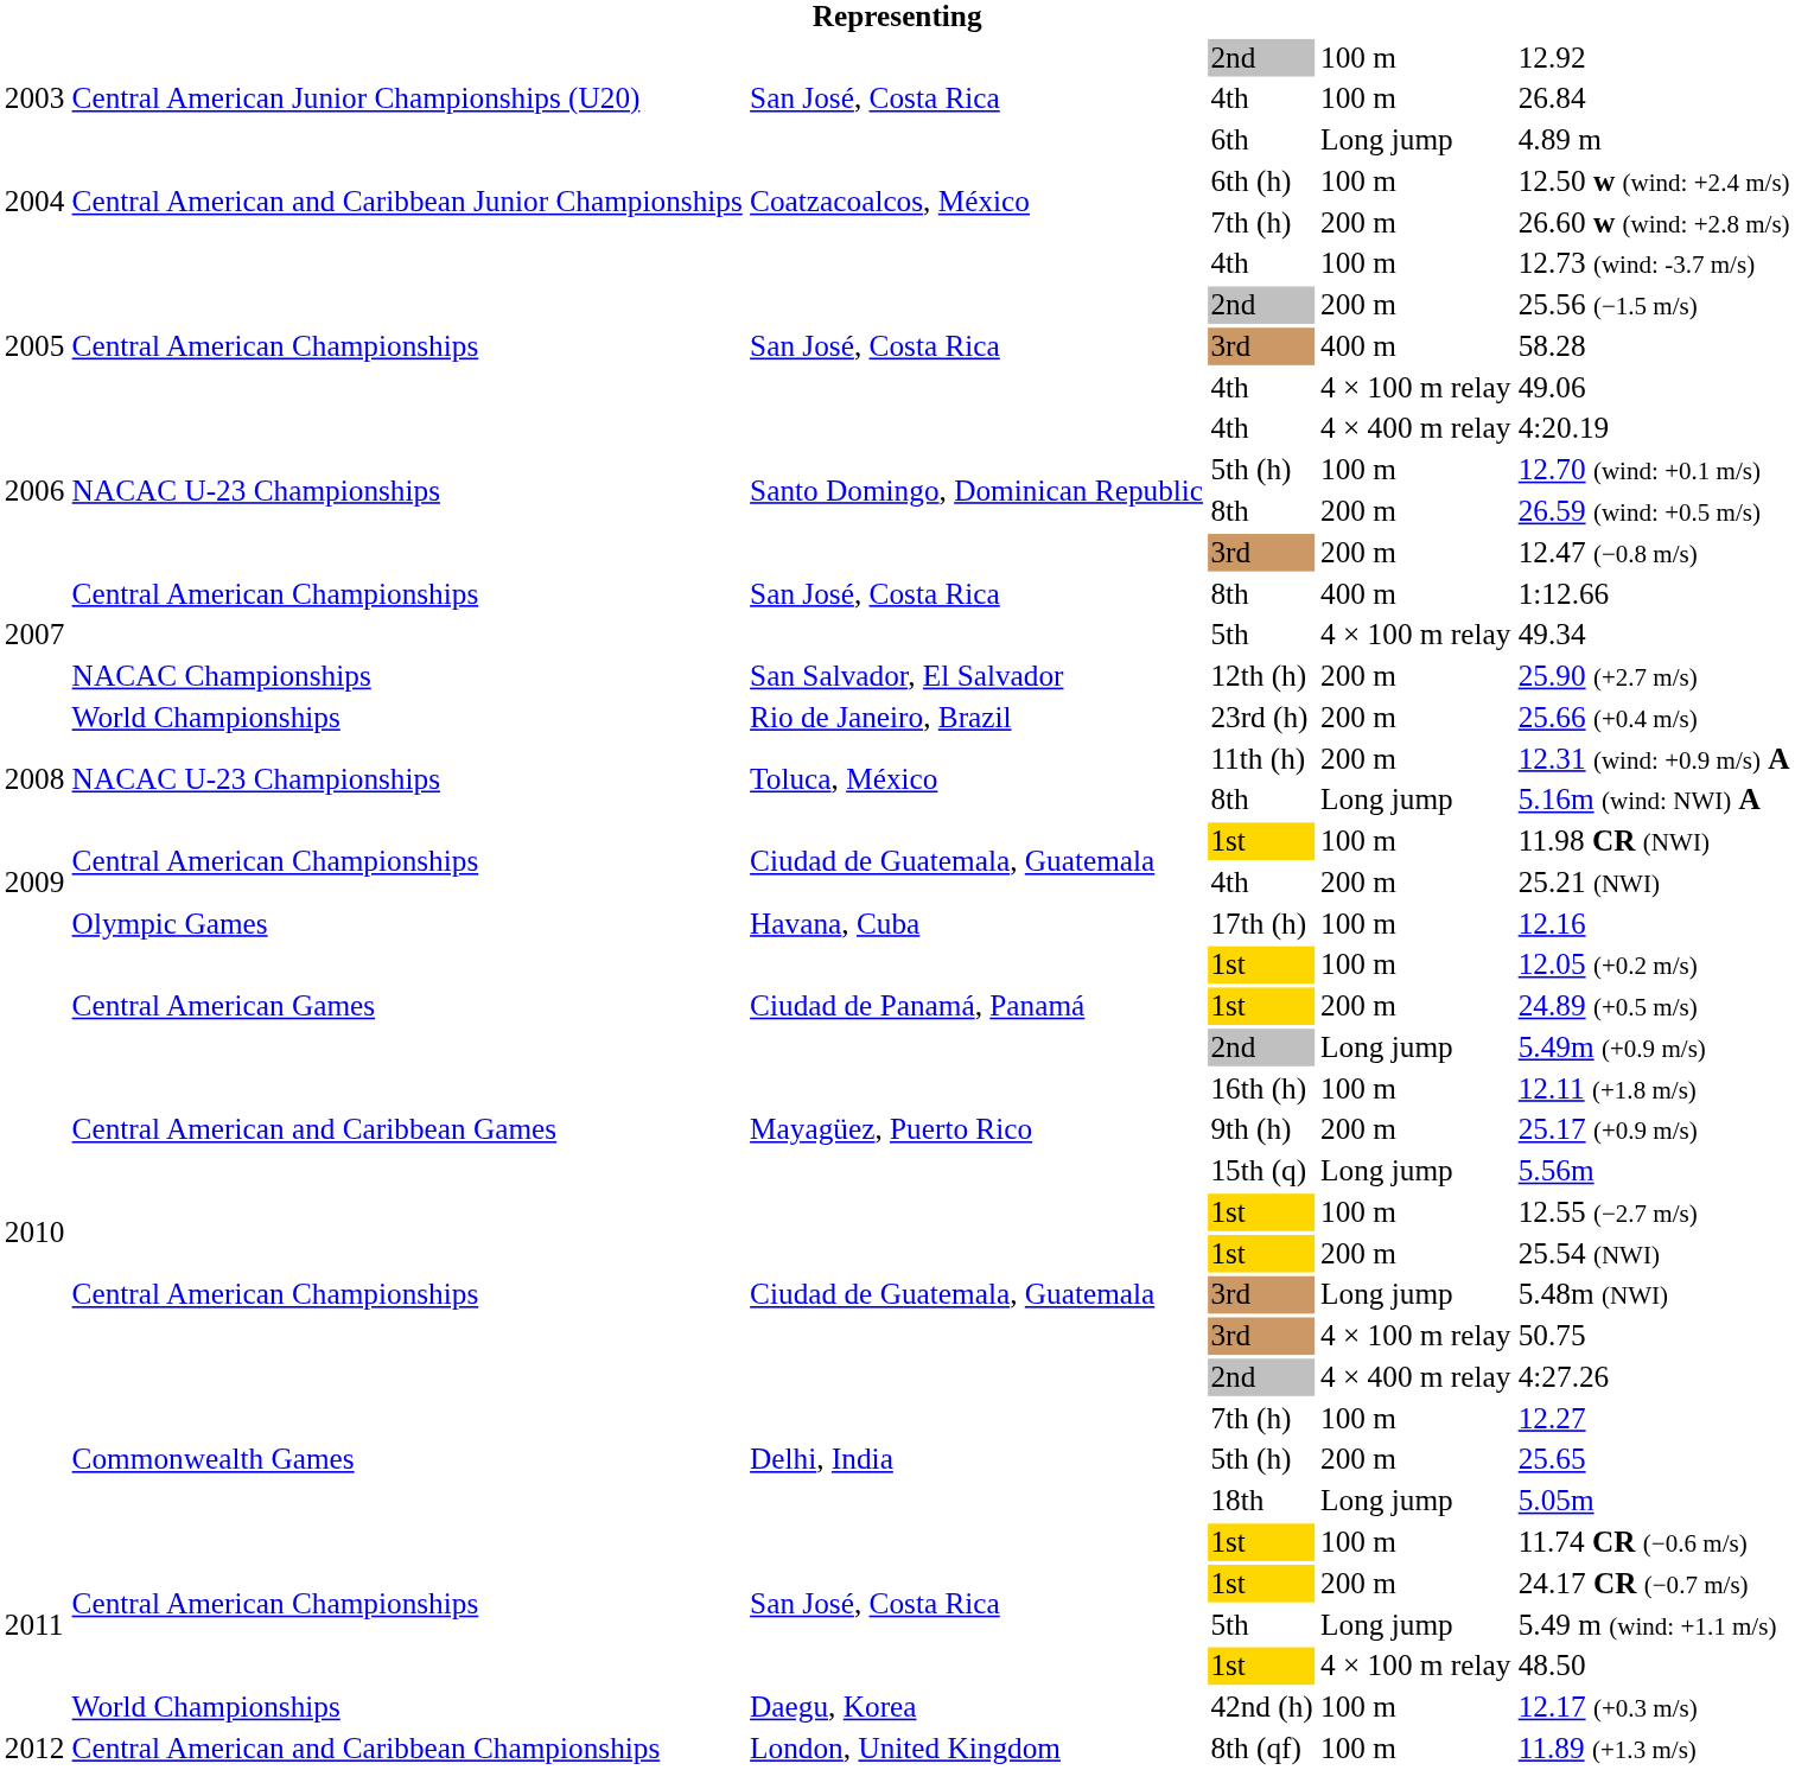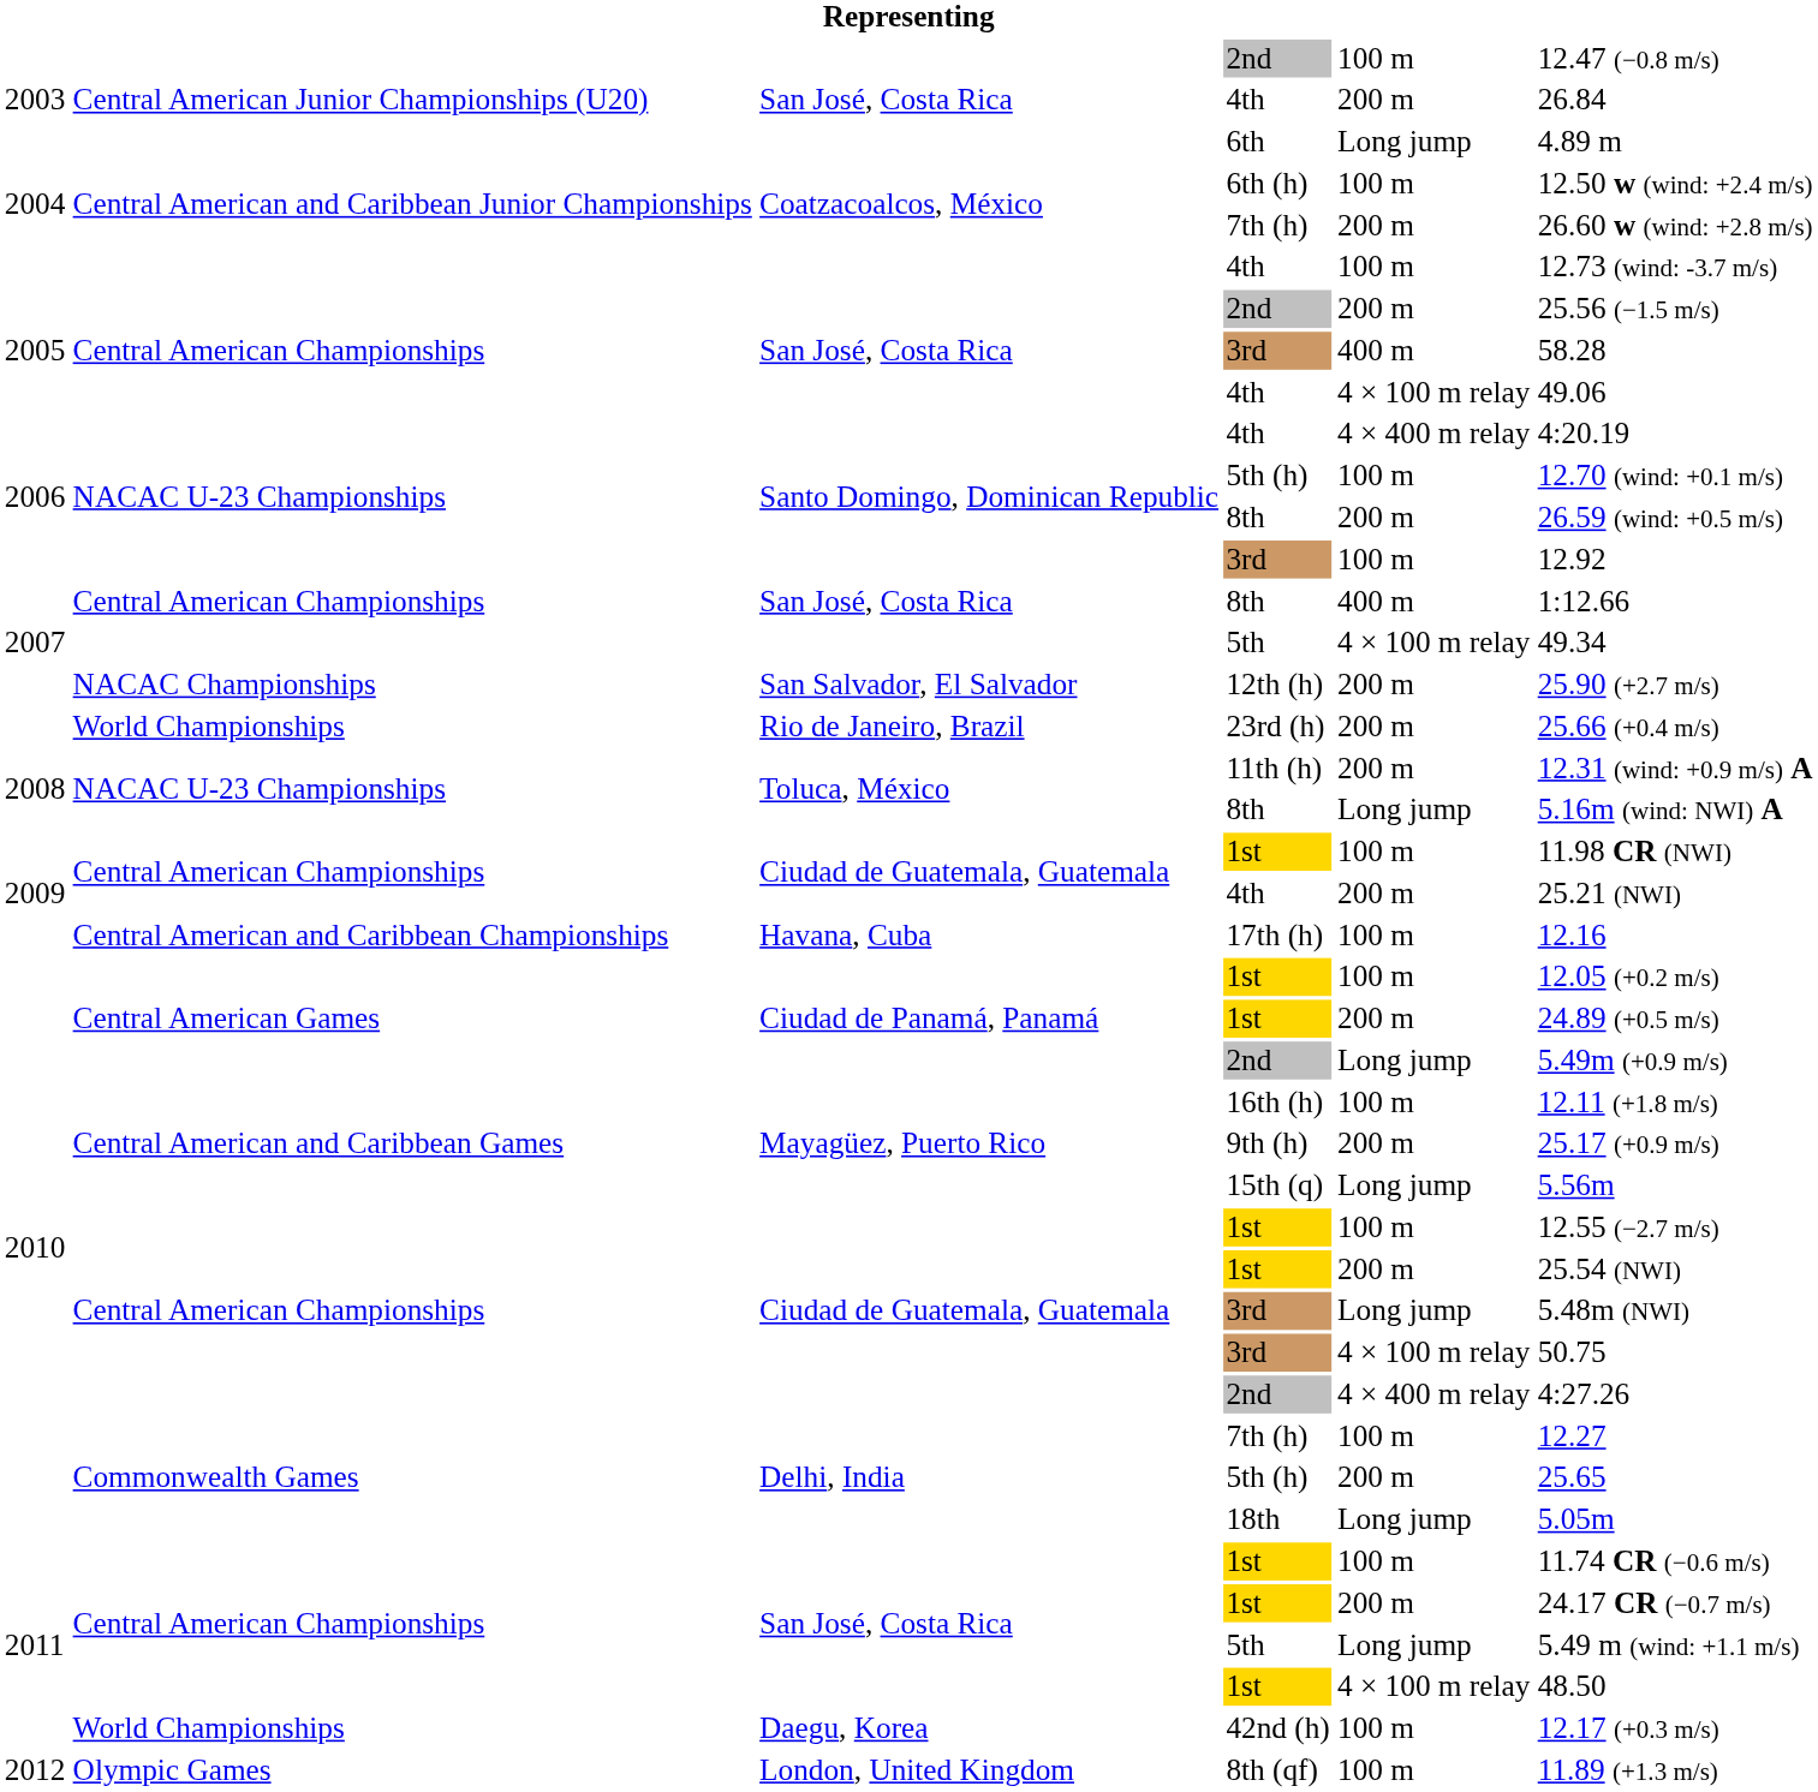 <table>
 <tr>
 <th colspan="6">Representing </th>
 </tr>
 <tr>
 <td rowspan=3>2003</td>
 <td rowspan=3><a href='#'>Central American Junior Championships (U20)</a></td>
 <td rowspan=3><a href='#'>San José</a>, <a href='#'>Costa Rica</a></td>
 <td bgcolor=silver>2nd</td>
 <td>100 m</td>
-<td>12.92</td>
+<td>12.47 <small>(−0.8 m/s)</small></td>
 </tr>
 <tr>
 <td>4th</td>
-<td>100 m</td>
+<td>200 m</td>
 <td>26.84</td>
 </tr>
 <tr>
 <td>6th</td>
 <td>Long jump</td>
 <td>4.89 m</td>
 </tr>
 <tr>
 <td rowspan=2>2004</td>
 <td rowspan=2><a href='#'>Central American and Caribbean Junior Championships</a></td>
 <td rowspan=2><a href='#'>Coatzacoalcos</a>, <a href='#'>México</a></td>
 <td>6th (h)</td>
 <td>100 m</td>
 <td>12.50 <strong>w</strong> <small>(wind: +2.4 m/s)</small></td>
 </tr>
 <tr>
 <td>7th (h)</td>
 <td>200 m</td>
 <td>26.60 <strong>w</strong> <small>(wind: +2.8 m/s)</small></td>
 </tr>
 <tr>
 <td rowspan = "5">2005</td>
 <td rowspan = "5"><a href='#'>Central American Championships</a></td>
 <td rowspan = "5"><a href='#'>San José</a>, <a href='#'>Costa Rica</a></td>
 <td>4th</td>
 <td>100 m</td>
 <td>12.73 <small>(wind: -3.7 m/s)</small></td>
 </tr>
 <tr>
 <td bgcolor=silver>2nd</td>
 <td>200 m</td>
 <td>25.56 <small>(−1.5 m/s)</small></td>
 </tr>
 <tr>
 <td bgcolor=cc9966>3rd</td>
 <td>400 m</td>
 <td>58.28</td>
 </tr>
 <tr>
 <td>4th</td>
 <td>4 × 100 m relay</td>
 <td>49.06</td>
 </tr>
 <tr>
 <td>4th</td>
 <td>4 × 400 m relay</td>
 <td>4:20.19</td>
 </tr>
 <tr>
 <td rowspan=2>2006</td>
 <td rowspan=2><a href='#'>NACAC U-23 Championships</a></td>
 <td rowspan=2><a href='#'>Santo Domingo</a>, <a href='#'>Dominican Republic</a></td>
 <td>5th (h)</td>
 <td>100 m</td>
 <td><a href='#'>12.70</a> <small>(wind: +0.1 m/s)</small></td>
 </tr>
 <tr>
 <td>8th</td>
 <td>200 m</td>
 <td><a href='#'>26.59</a> <small>(wind: +0.5 m/s)</small></td>
 </tr>
 <tr>
 <td rowspan = "5">2007</td>
 <td rowspan=3><a href='#'>Central American Championships</a></td>
 <td rowspan=3><a href='#'>San José</a>, <a href='#'>Costa Rica</a></td>
 <td bgcolor=cc9966>3rd</td>
-<td>200 m</td>
-<td>12.47 <small>(−0.8 m/s)</small></td>
+<td>100 m</td>
+<td>12.92</td>
 </tr>
 <tr>
 <td>8th</td>
 <td>400 m</td>
 <td>1:12.66</td>
 </tr>
 <tr>
 <td>5th</td>
 <td>4 × 100 m relay</td>
 <td>49.34</td>
 </tr>
 <tr>
 <td><a href='#'>NACAC Championships</a></td>
 <td><a href='#'>San Salvador</a>, <a href='#'>El Salvador</a></td>
 <td>12th (h)</td>
 <td>200 m</td>
 <td><a href='#'>25.90</a> <small>(+2.7 m/s)</small></td>
 </tr>
 <tr>
 <td><a href='#'>World Championships</a></td>
 <td><a href='#'>Rio de Janeiro</a>, <a href='#'>Brazil</a></td>
 <td>23rd (h)</td>
 <td>200 m</td>
 <td><a href='#'>25.66</a> <small>(+0.4 m/s)</small></td>
 </tr>
 <tr>
 <td rowspan=2>2008</td>
 <td rowspan=2><a href='#'>NACAC U-23 Championships</a></td>
 <td rowspan=2><a href='#'>Toluca</a>, <a href='#'>México</a></td>
 <td>11th (h)</td>
 <td>200 m</td>
 <td><a href='#'>12.31</a> <small>(wind: +0.9 m/s)</small> <strong>A</strong></td>
 </tr>
 <tr>
 <td>8th</td>
 <td>Long jump</td>
 <td><a href='#'>5.16m</a> <small>(wind: NWI)</small> <strong>A</strong></td>
 </tr>
 <tr>
 <td rowspan = "3">2009</td>
 <td rowspan=2><a href='#'>Central American Championships</a></td>
 <td rowspan=2><a href='#'>Ciudad de Guatemala</a>, <a href='#'>Guatemala</a></td>
 <td bgcolor=gold>1st</td>
 <td>100 m</td>
 <td>11.98 <strong>CR</strong> <small>(NWI)</small></td>
 </tr>
 <tr>
 <td>4th</td>
 <td>200 m</td>
 <td>25.21 <small>(NWI)</small></td>
 </tr>
 <tr>
-<td><a href='#'>Olympic Games</a></td>
+<td><a href='#'>Central American and Caribbean Championships</a></td>
 <td><a href='#'>Havana</a>, <a href='#'>Cuba</a></td>
 <td>17th (h)</td>
 <td>100 m</td>
 <td><a href='#'>12.16</a></td>
 </tr>
 <tr>
 <td rowspan = "14">2010</td>
 <td rowspan = "3"><a href='#'>Central American Games</a></td>
 <td rowspan = "3"><a href='#'>Ciudad de Panamá</a>, <a href='#'>Panamá</a></td>
 <td bgcolor=gold>1st</td>
 <td>100 m</td>
 <td><a href='#'>12.05</a> <small>(+0.2 m/s)</small></td>
 </tr>
 <tr>
 <td bgcolor=gold>1st</td>
 <td>200 m</td>
 <td><a href='#'>24.89</a> <small>(+0.5 m/s)</small></td>
 </tr>
 <tr>
 <td bgcolor=silver>2nd</td>
 <td>Long jump</td>
 <td><a href='#'>5.49m</a> <small>(+0.9 m/s)</small></td>
 </tr>
 <tr>
 <td rowspan = "3"><a href='#'>Central American and Caribbean Games</a></td>
 <td rowspan = "3"><a href='#'>Mayagüez</a>, <a href='#'>Puerto Rico</a></td>
 <td>16th (h)</td>
 <td>100 m</td>
 <td><a href='#'>12.11</a> <small>(+1.8 m/s)</small></td>
 </tr>
 <tr>
 <td>9th (h)</td>
 <td>200 m</td>
 <td><a href='#'>25.17</a> <small>(+0.9 m/s)</small></td>
 </tr>
 <tr>
 <td>15th (q)</td>
 <td>Long jump</td>
 <td><a href='#'>5.56m</a></td>
 </tr>
 <tr>
 <td rowspan = "5"><a href='#'>Central American Championships</a></td>
 <td rowspan = "5"><a href='#'>Ciudad de Guatemala</a>, <a href='#'>Guatemala</a></td>
 <td bgcolor=gold>1st</td>
 <td>100 m</td>
 <td>12.55 <small>(−2.7 m/s)</small></td>
 </tr>
 <tr>
 <td bgcolor=gold>1st</td>
 <td>200 m</td>
 <td>25.54 <small>(NWI)</small></td>
 </tr>
 <tr>
 <td bgcolor=cc9966>3rd</td>
 <td>Long jump</td>
 <td>5.48m <small>(NWI)</small></td>
 </tr>
 <tr>
 <td bgcolor=cc9966>3rd</td>
 <td>4 × 100 m relay</td>
 <td>50.75</td>
 </tr>
 <tr>
 <td bgcolor=silver>2nd</td>
 <td>4 × 400 m relay</td>
 <td>4:27.26</td>
 </tr>
 <tr>
 <td rowspan = "3"><a href='#'>Commonwealth Games</a></td>
 <td rowspan = "3"><a href='#'>Delhi</a>, <a href='#'>India</a></td>
 <td>7th (h)</td>
 <td>100 m</td>
 <td><a href='#'>12.27</a></td>
 </tr>
 <tr>
 <td>5th (h)</td>
 <td>200 m</td>
 <td><a href='#'>25.65</a></td>
 </tr>
 <tr>
 <td>18th</td>
 <td>Long jump</td>
 <td><a href='#'>5.05m</a></td>
 </tr>
 <tr>
 <td rowspan = "5">2011</td>
 <td rowspan = "4"><a href='#'>Central American Championships</a></td>
 <td rowspan = "4"><a href='#'>San José</a>, <a href='#'>Costa Rica</a></td>
 <td bgcolor=gold>1st</td>
 <td>100 m</td>
 <td>11.74 <strong>CR</strong> <small>(−0.6 m/s)</small></td>
 </tr>
 <tr>
 <td bgcolor=gold>1st</td>
 <td>200 m</td>
 <td>24.17 <strong>CR</strong> <small>(−0.7 m/s)</small></td>
 </tr>
 <tr>
 <td>5th</td>
 <td>Long jump</td>
 <td>5.49 m <small>(wind: +1.1 m/s)</small></td>
 </tr>
 <tr>
 <td bgcolor=gold>1st</td>
 <td>4 × 100 m relay</td>
 <td>48.50</td>
 </tr>
 <tr>
 <td><a href='#'>World Championships</a></td>
 <td><a href='#'>Daegu</a>, <a href='#'>Korea</a></td>
 <td>42nd (h)</td>
 <td>100 m</td>
 <td><a href='#'>12.17</a> <small>(+0.3 m/s)</small></td>
 </tr>
 <tr>
 <td>2012</td>
-<td><a href='#'>Central American and Caribbean Championships</a></td>
+<td><a href='#'>Olympic Games</a></td>
 <td><a href='#'>London</a>, <a href='#'>United Kingdom</a></td>
 <td>8th (qf)</td>
 <td>100 m</td>
 <td><a href='#'>11.89</a> <small>(+1.3 m/s)</small></td>
 </tr>
 </table>
